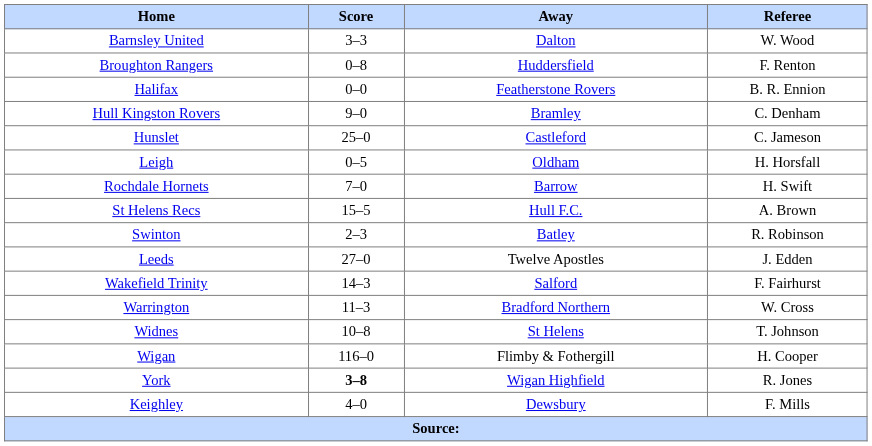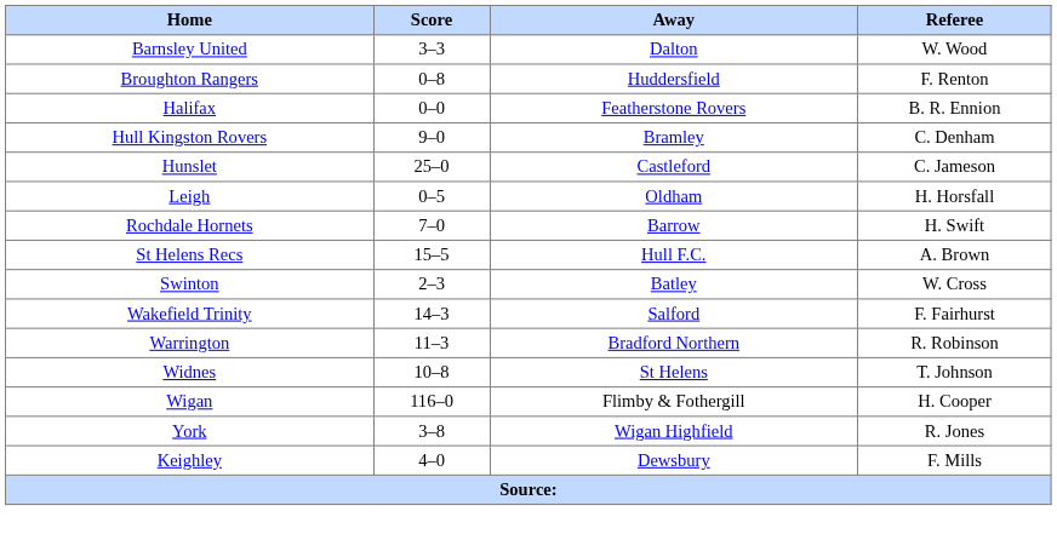 <table border=1 style="border-collapse:collapse; font-size:90%; text-align:center;" cellpadding=3 cellspacing=0 width=54%>
 <tr bgcolor=#C1D8FF>
 <th width=19%>Home</th>
 <th width=6%>Score</th>
 <th width=19%>Away</th>
 <th width=10%>Referee</th>
 </tr>
 <tr>
 <td><a href='#'>Barnsley United</a></td>
 <td>3–3</td>
 <td><a href='#'>Dalton</a></td>
 <td>W. Wood</td>
 </tr>
 <tr>
 <td><a href='#'>Broughton Rangers</a></td>
 <td>0–8</td>
 <td><a href='#'>Huddersfield</a></td>
 <td>F. Renton</td>
 </tr>
 <tr>
 <td><a href='#'>Halifax</a></td>
 <td>0–0</td>
 <td><a href='#'>Featherstone Rovers</a></td>
 <td>B. R. Ennion</td>
 </tr>
 <tr>
 <td><a href='#'>Hull Kingston Rovers</a></td>
 <td>9–0</td>
 <td><a href='#'>Bramley</a></td>
 <td>C. Denham</td>
 </tr>
 <tr>
 <td><a href='#'>Hunslet</a></td>
 <td>25–0</td>
 <td><a href='#'>Castleford</a></td>
 <td>C. Jameson</td>
 </tr>
 <tr>
 <td><a href='#'>Leigh</a></td>
 <td>0–5</td>
 <td><a href='#'>Oldham</a></td>
 <td>H. Horsfall</td>
 </tr>
 <tr>
 <td><a href='#'>Rochdale Hornets</a></td>
 <td>7–0</td>
 <td><a href='#'>Barrow</a></td>
 <td>H. Swift</td>
 </tr>
 <tr>
 <td><a href='#'>St Helens Recs</a></td>
 <td>15–5</td>
 <td><a href='#'>Hull F.C.</a></td>
 <td>A. Brown</td>
 </tr>
 <tr>
 <td><a href='#'>Swinton</a></td>
 <td>2–3</td>
 <td><a href='#'>Batley</a></td>
-<td>R. Robinson</td>
-</tr>
-<tr>
-<td><a href='#'>Leeds</a></td>
-<td>27–0</td>
-<td>Twelve Apostles</td>
-<td>J. Edden</td>
+<td>W. Cross</td>
 </tr>
 <tr>
 <td><a href='#'>Wakefield Trinity</a></td>
 <td>14–3</td>
 <td><a href='#'>Salford</a></td>
 <td>F. Fairhurst</td>
 </tr>
 <tr>
 <td><a href='#'>Warrington</a></td>
 <td>11–3</td>
 <td><a href='#'>Bradford Northern</a></td>
-<td>W. Cross</td>
+<td>R. Robinson</td>
 </tr>
 <tr>
 <td><a href='#'>Widnes</a></td>
 <td>10–8</td>
 <td><a href='#'>St Helens</a></td>
 <td>T. Johnson</td>
 </tr>
 <tr>
 <td><a href='#'>Wigan</a></td>
 <td>116–0</td>
 <td>Flimby & Fothergill</td>
 <td>H. Cooper</td>
 </tr>
 <tr>
 <td><a href='#'>York</a></td>
-<td><strong>3–8</strong></td>
+<td>3–8</td>
 <td><a href='#'>Wigan Highfield</a></td>
 <td>R. Jones</td>
 </tr>
 <tr>
 <td><a href='#'>Keighley</a></td>
 <td>4–0</td>
 <td><a href='#'>Dewsbury</a></td>
 <td>F. Mills</td>
 </tr>
 <tr style="background:#c1d8ff;">
 <th colspan=4>Source:</th>
 </tr>
 </table>
